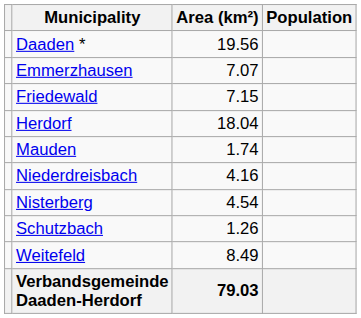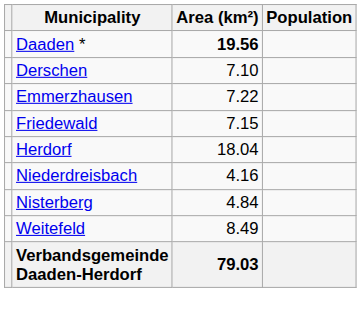 <table class="wikitable sortable" style="text-align:right;">
 <tr>
 <th class="unsortable"></th>
 <th>Municipality</th>
 <th>Area (km²)</th>
 <th>Population</th>
 </tr>
 <tr>
 <td></td>
 <td style="text-align:left;"><a href='#'>Daaden</a> *</td>
-<td>19.56</td>
+<td><strong>19.56</strong></td>
+<td></td>
+</tr>
+<tr>
+<td></td>
+<td style="text-align:left;"><a href='#'>Derschen</a></td>
+<td>7.10</td>
 <td></td>
 </tr>
 <tr>
 <td></td>
 <td style="text-align:left;"><a href='#'>Emmerzhausen</a></td>
-<td>7.07</td>
+<td>7.22</td>
 <td></td>
 </tr>
 <tr>
 <td></td>
 <td style="text-align:left;"><a href='#'>Friedewald</a></td>
 <td>7.15</td>
 <td></td>
 </tr>
 <tr>
 <td></td>
 <td style="text-align:left;"><a href='#'>Herdorf</a></td>
 <td>18.04</td>
 <td></td>
 </tr>
 <tr>
 <td></td>
-<td style="text-align:left;"><a href='#'>Mauden</a></td>
-<td>1.74</td>
-<td></td>
-</tr>
-<tr>
-<td></td>
 <td style="text-align:left;"><a href='#'>Niederdreisbach</a></td>
 <td>4.16</td>
 <td></td>
 </tr>
 <tr>
 <td></td>
 <td style="text-align:left;"><a href='#'>Nisterberg</a></td>
-<td>4.54</td>
-<td></td>
-</tr>
-<tr>
-<td></td>
-<td style="text-align:left;"><a href='#'>Schutzbach</a></td>
-<td>1.26</td>
+<td>4.84</td>
 <td></td>
 </tr>
 <tr>
 <td></td>
 <td style="text-align:left;"><a href='#'>Weitefeld</a></td>
 <td>8.49</td>
 <td></td>
 </tr>
 <tr>
 <th></th>
 <th style="text-align:left;"><strong>Verbandsgemeinde<br>Daaden-Herdorf</strong></th>
 <th style="text-align:right;"><strong>79.03</strong></th>
 <th style="text-align:right;"><strong></strong></th>
 </tr>
 </table>
